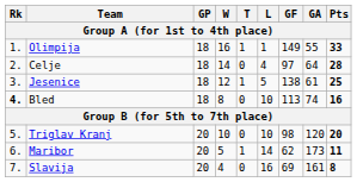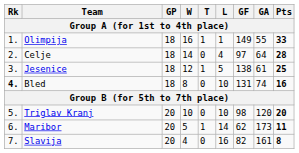 <table class="wikitable" style="text-align:left;">
 <tr>
 <th width=20>Rk</th>
 <th width=200>Team</th>
 <th width=20 abbr="Games Played">GP</th>
 <th width=20 abbr="Won">W</th>
 <th width=20 abbr="Tied">T</th>
 <th width=20 abbr="Lost">L</th>
 <th width=20 abbr="Goals for">GF</th>
 <th width=20 abbr="Goals against">GA</th>
 <th width=20 abbr="Points">Pts</th>
 </tr>
 <tr>
 <th colspan="10">Group A (for 1st to 4th place)</th>
 </tr>
 <tr>
 <td style="text-align:center;">1.</td>
 <td><a href='#'>Olimpija</a></td>
 <td>18</td>
 <td>16</td>
 <td>1</td>
 <td>1</td>
 <td>149</td>
 <td>55</td>
 <td><strong>33</strong></td>
 </tr>
 <tr>
 <td style="text-align:center;">2.</td>
 <td>Celje</td>
 <td>18</td>
 <td>14</td>
 <td>0</td>
 <td>4</td>
 <td>97</td>
 <td>64</td>
 <td><strong>28</strong></td>
 </tr>
 <tr>
 <td style="text-align:center;">3.</td>
 <td><a href='#'>Jesenice</a></td>
 <td>18</td>
 <td>12</td>
 <td>1</td>
 <td>5</td>
 <td>138</td>
 <td>61</td>
 <td><strong>25</strong></td>
 </tr>
 <tr>
 <td style="text-align:center;"><strong>4.</strong></td>
 <td>Bled</td>
 <td>18</td>
 <td>8</td>
 <td>0</td>
 <td>10</td>
-<td>113</td>
+<td>131</td>
 <td>74</td>
 <td><strong>16</strong></td>
 </tr>
 <tr>
 <th colspan="10">Group B (for 5th to 7th place)</th>
 </tr>
 <tr>
 <td style="text-align:center;">5.</td>
 <td><a href='#'>Triglav Kranj</a></td>
 <td>20</td>
 <td>10</td>
 <td>0</td>
 <td>10</td>
 <td>98</td>
 <td>120</td>
 <td><strong>20</strong></td>
 </tr>
 <tr>
 <td style="text-align:center;">6.</td>
 <td><a href='#'>Maribor</a></td>
 <td>20</td>
 <td>5</td>
 <td>1</td>
 <td>14</td>
 <td>62</td>
 <td>173</td>
 <td><strong>11</strong></td>
 </tr>
 <tr>
 <td style="text-align:center;">7.</td>
 <td><a href='#'>Slavija</a></td>
 <td>20</td>
 <td>4</td>
 <td>0</td>
 <td>16</td>
-<td>69</td>
+<td>82</td>
 <td>161</td>
 <td><strong>8</strong></td>
 </tr>
 </table>
